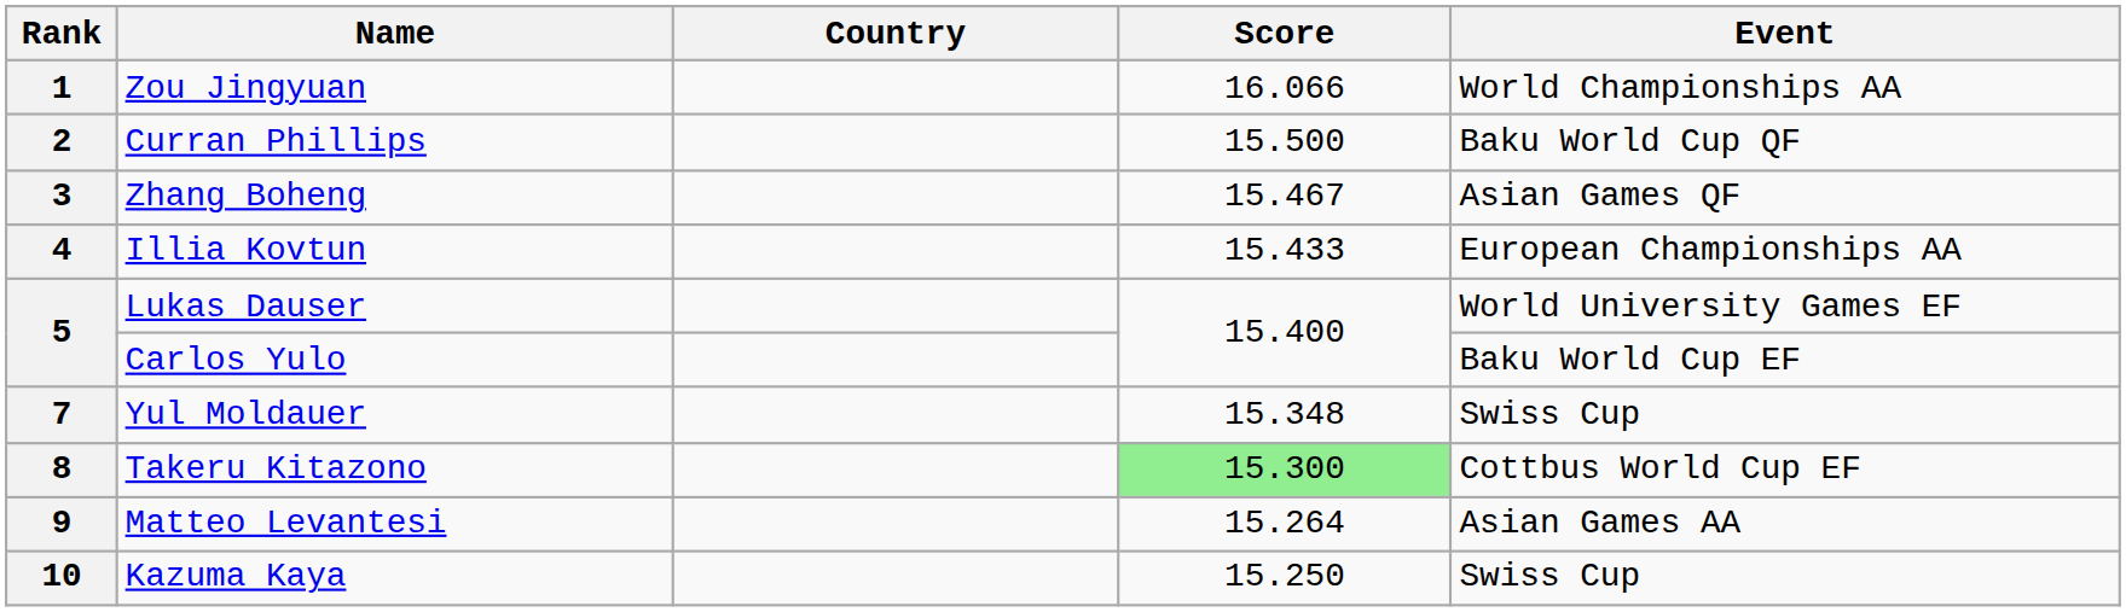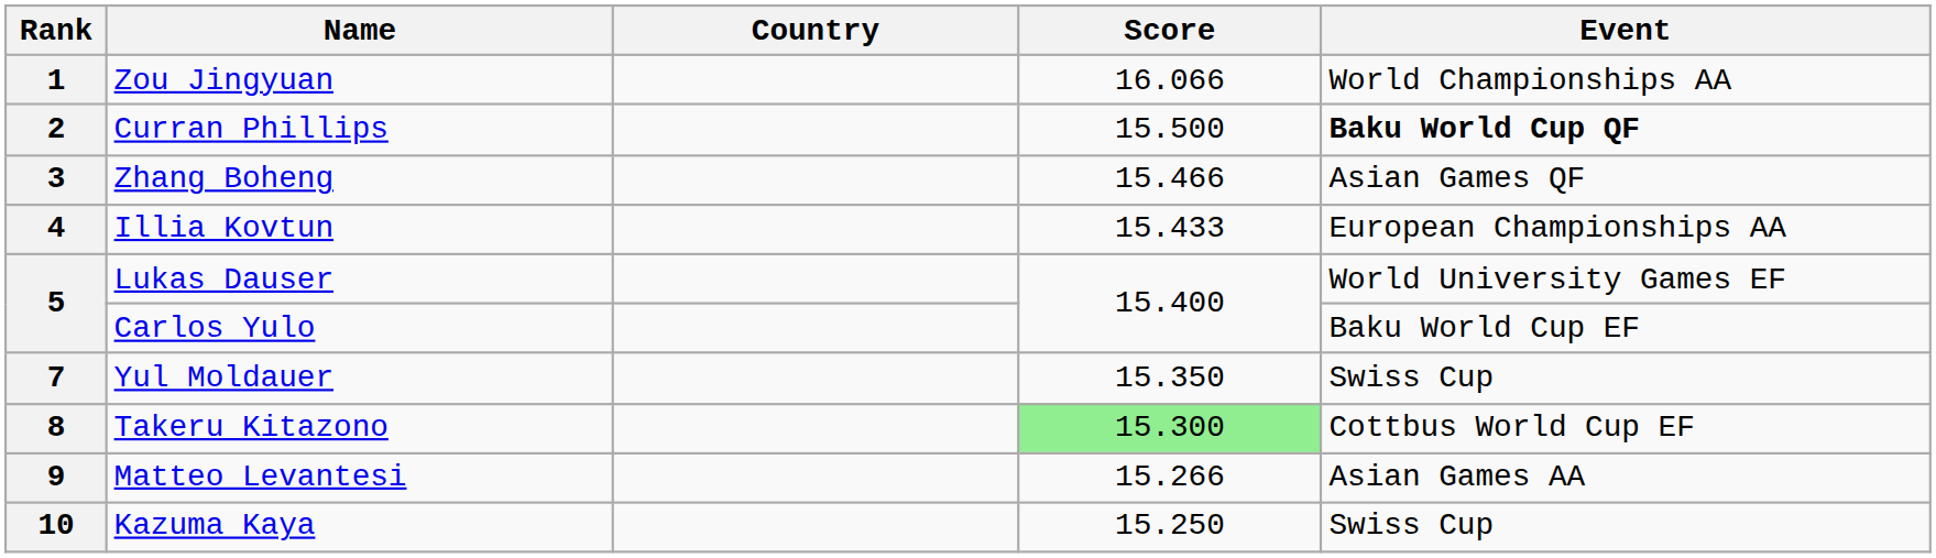 <table class="wikitable sortable" style="width:65%;">
 <tr>
 <th style="text-align:center; width:5%;">Rank</th>
 <th style="text-align:center; width:25%;">Name</th>
 <th style="text-align:center; width:20%;">Country</th>
 <th style="text-align:center; width:15%;">Score</th>
 <th style="text-align:center; width:30%;">Event</th>
 </tr>
 <tr>
 <th>1</th>
 <td><a href='#'>Zou Jingyuan</a></td>
 <td></td>
 <td align="center">16.066</td>
 <td>World Championships AA</td>
 </tr>
 <tr>
 <th>2</th>
 <td><a href='#'>Curran Phillips</a></td>
 <td></td>
 <td align="center">15.500</td>
-<td>Baku World Cup QF</td>
+<td><strong>Baku World Cup QF</strong></td>
 </tr>
 <tr>
 <th>3</th>
 <td><a href='#'>Zhang Boheng</a></td>
 <td></td>
-<td align="center">15.467</td>
+<td align="center">15.466</td>
 <td>Asian Games QF</td>
 </tr>
 <tr>
 <th>4</th>
 <td><a href='#'>Illia Kovtun</a></td>
 <td></td>
 <td align="center">15.433</td>
 <td>European Championships AA</td>
 </tr>
 <tr>
 <th rowspan="2">5</th>
 <td><a href='#'>Lukas Dauser</a></td>
 <td></td>
 <td rowspan="2" align="center">15.400</td>
 <td>World University Games EF</td>
 </tr>
 <tr>
 <td><a href='#'>Carlos Yulo</a></td>
 <td></td>
 <td>Baku World Cup EF</td>
 </tr>
 <tr>
 <th>7</th>
 <td><a href='#'>Yul Moldauer</a></td>
 <td></td>
-<td align="center">15.348</td>
+<td align="center">15.350</td>
 <td>Swiss Cup</td>
 </tr>
 <tr>
 <th>8</th>
 <td><a href='#'>Takeru Kitazono</a></td>
 <td></td>
 <td align="center" style="background: lightgreen;">15.300</td>
 <td>Cottbus World Cup EF</td>
 </tr>
 <tr>
 <th>9</th>
 <td><a href='#'>Matteo Levantesi</a></td>
 <td></td>
-<td align="center">15.264</td>
+<td align="center">15.266</td>
 <td>Asian Games AA</td>
 </tr>
 <tr>
 <th>10</th>
 <td><a href='#'>Kazuma Kaya</a></td>
 <td></td>
 <td align="center">15.250</td>
 <td>Swiss Cup</td>
 </tr>
 </table>
